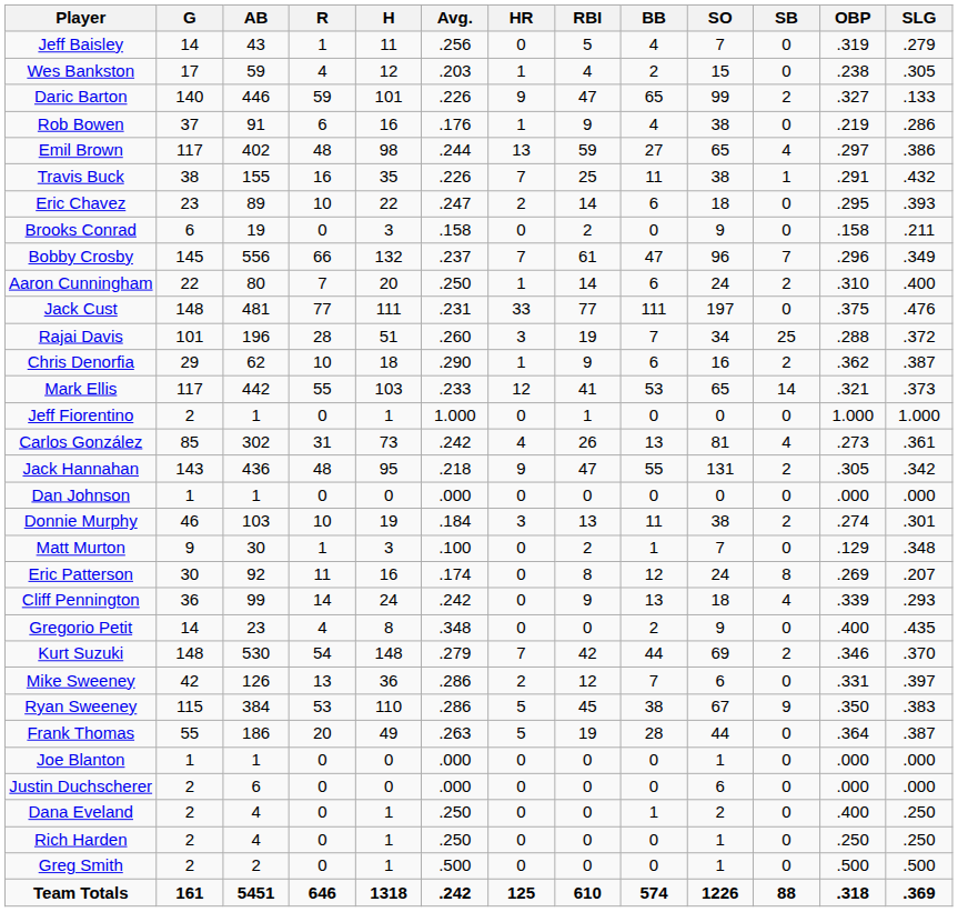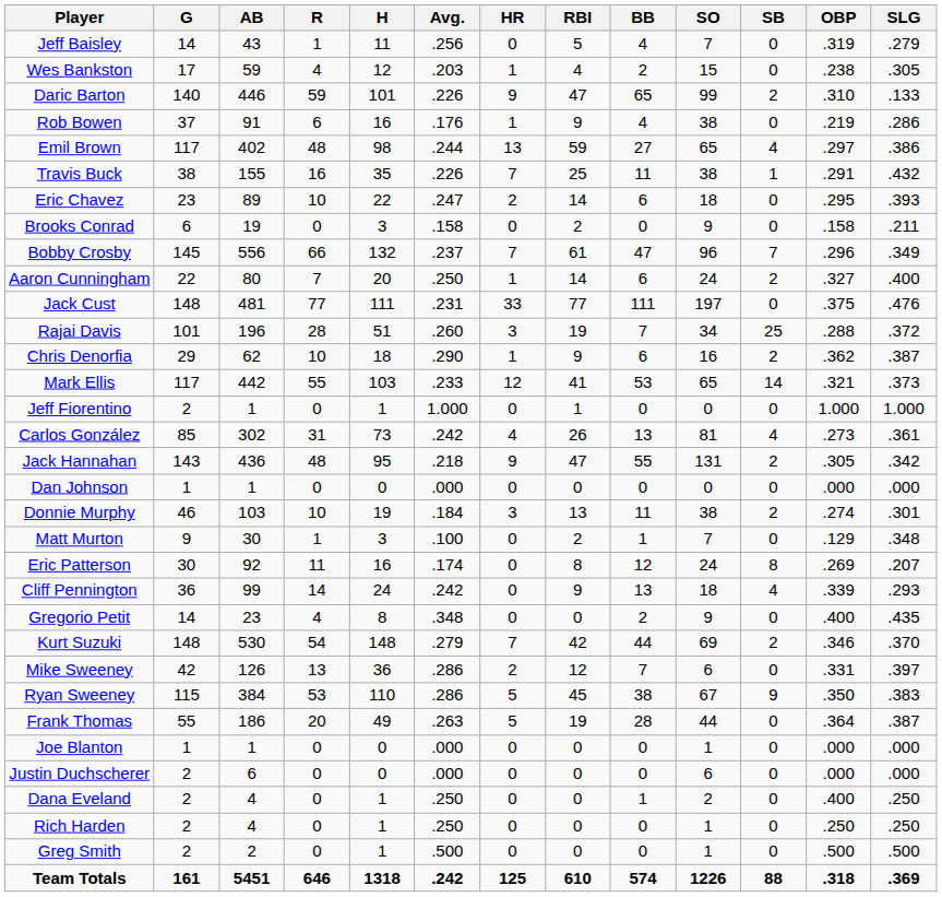 <table class="wikitable sortable">
 <tr>
 <th bgcolor="#DDDDFF" width="16%">Player</th>
 <th bgcolor="#DDDDFF" width="7%">G</th>
 <th bgcolor="#DDDDFF" width="7%">AB</th>
 <th bgcolor="#DDDDFF" width="7%">R</th>
 <th bgcolor="#DDDDFF" width="7%">H</th>
 <th bgcolor="#DDDDFF" width="7%">Avg.</th>
 <th bgcolor="#DDDDFF" width="7%">HR</th>
 <th bgcolor="#DDDDFF" width="7%">RBI</th>
 <th bgcolor="#DDDDFF" width="7%">BB</th>
 <th bgcolor="#DDDDFF" width="7%">SO</th>
 <th bgcolor="#DDDDFF" width="7%">SB</th>
 <th bgcolor="#DDDDFF" width="7%">OBP</th>
 <th bgcolor="#DDDDFF" width="7%">SLG</th>
 </tr>
 <tr align=center>
 <td><a href='#'>Jeff Baisley</a></td>
 <td>14</td>
 <td>43</td>
 <td>1</td>
 <td>11</td>
 <td>.256</td>
 <td>0</td>
 <td>5</td>
 <td>4</td>
 <td>7</td>
 <td>0</td>
 <td>.319</td>
 <td>.279</td>
 </tr>
 <tr align=center>
 <td><a href='#'>Wes Bankston</a></td>
 <td>17</td>
 <td>59</td>
 <td>4</td>
 <td>12</td>
 <td>.203</td>
 <td>1</td>
 <td>4</td>
 <td>2</td>
 <td>15</td>
 <td>0</td>
 <td>.238</td>
 <td>.305</td>
 </tr>
 <tr align=center>
 <td><a href='#'>Daric Barton</a></td>
 <td>140</td>
 <td>446</td>
 <td>59</td>
 <td>101</td>
 <td>.226</td>
 <td>9</td>
 <td>47</td>
 <td>65</td>
 <td>99</td>
 <td>2</td>
-<td>.327</td>
+<td>.310</td>
 <td>.133</td>
 </tr>
 <tr align=center>
 <td><a href='#'>Rob Bowen</a></td>
 <td>37</td>
 <td>91</td>
 <td>6</td>
 <td>16</td>
 <td>.176</td>
 <td>1</td>
 <td>9</td>
 <td>4</td>
 <td>38</td>
 <td>0</td>
 <td>.219</td>
 <td>.286</td>
 </tr>
 <tr align=center>
 <td><a href='#'>Emil Brown</a></td>
 <td>117</td>
 <td>402</td>
 <td>48</td>
 <td>98</td>
 <td>.244</td>
 <td>13</td>
 <td>59</td>
 <td>27</td>
 <td>65</td>
 <td>4</td>
 <td>.297</td>
 <td>.386</td>
 </tr>
 <tr align=center>
 <td><a href='#'>Travis Buck</a></td>
 <td>38</td>
 <td>155</td>
 <td>16</td>
 <td>35</td>
 <td>.226</td>
 <td>7</td>
 <td>25</td>
 <td>11</td>
 <td>38</td>
 <td>1</td>
 <td>.291</td>
 <td>.432</td>
 </tr>
 <tr align=center>
 <td><a href='#'>Eric Chavez</a></td>
 <td>23</td>
 <td>89</td>
 <td>10</td>
 <td>22</td>
 <td>.247</td>
 <td>2</td>
 <td>14</td>
 <td>6</td>
 <td>18</td>
 <td>0</td>
 <td>.295</td>
 <td>.393</td>
 </tr>
 <tr align=center>
 <td><a href='#'>Brooks Conrad</a></td>
 <td>6</td>
 <td>19</td>
 <td>0</td>
 <td>3</td>
 <td>.158</td>
 <td>0</td>
 <td>2</td>
 <td>0</td>
 <td>9</td>
 <td>0</td>
 <td>.158</td>
 <td>.211</td>
 </tr>
 <tr align=center>
 <td><a href='#'>Bobby Crosby</a></td>
 <td>145</td>
 <td>556</td>
 <td>66</td>
 <td>132</td>
 <td>.237</td>
 <td>7</td>
 <td>61</td>
 <td>47</td>
 <td>96</td>
 <td>7</td>
 <td>.296</td>
 <td>.349</td>
 </tr>
 <tr align=center>
 <td><a href='#'>Aaron Cunningham</a></td>
 <td>22</td>
 <td>80</td>
 <td>7</td>
 <td>20</td>
 <td>.250</td>
 <td>1</td>
 <td>14</td>
 <td>6</td>
 <td>24</td>
 <td>2</td>
-<td>.310</td>
+<td>.327</td>
 <td>.400</td>
 </tr>
 <tr align=center>
 <td><a href='#'>Jack Cust</a></td>
 <td>148</td>
 <td>481</td>
 <td>77</td>
 <td>111</td>
 <td>.231</td>
 <td>33</td>
 <td>77</td>
 <td>111</td>
 <td>197</td>
 <td>0</td>
 <td>.375</td>
 <td>.476</td>
 </tr>
 <tr align=center>
 <td><a href='#'>Rajai Davis</a></td>
 <td>101</td>
 <td>196</td>
 <td>28</td>
 <td>51</td>
 <td>.260</td>
 <td>3</td>
 <td>19</td>
 <td>7</td>
 <td>34</td>
 <td>25</td>
 <td>.288</td>
 <td>.372</td>
 </tr>
 <tr align=center>
 <td><a href='#'>Chris Denorfia</a></td>
 <td>29</td>
 <td>62</td>
 <td>10</td>
 <td>18</td>
 <td>.290</td>
 <td>1</td>
 <td>9</td>
 <td>6</td>
 <td>16</td>
 <td>2</td>
 <td>.362</td>
 <td>.387</td>
 </tr>
 <tr align=center>
 <td><a href='#'>Mark Ellis</a></td>
 <td>117</td>
 <td>442</td>
 <td>55</td>
 <td>103</td>
 <td>.233</td>
 <td>12</td>
 <td>41</td>
 <td>53</td>
 <td>65</td>
 <td>14</td>
 <td>.321</td>
 <td>.373</td>
 </tr>
 <tr align=center>
 <td><a href='#'>Jeff Fiorentino</a></td>
 <td>2</td>
 <td>1</td>
 <td>0</td>
 <td>1</td>
 <td>1.000</td>
 <td>0</td>
 <td>1</td>
 <td>0</td>
 <td>0</td>
 <td>0</td>
 <td>1.000</td>
 <td>1.000</td>
 </tr>
 <tr align=center>
 <td><a href='#'>Carlos González</a></td>
 <td>85</td>
 <td>302</td>
 <td>31</td>
 <td>73</td>
 <td>.242</td>
 <td>4</td>
 <td>26</td>
 <td>13</td>
 <td>81</td>
 <td>4</td>
 <td>.273</td>
 <td>.361</td>
 </tr>
 <tr align=center>
 <td><a href='#'>Jack Hannahan</a></td>
 <td>143</td>
 <td>436</td>
 <td>48</td>
 <td>95</td>
 <td>.218</td>
 <td>9</td>
 <td>47</td>
 <td>55</td>
 <td>131</td>
 <td>2</td>
 <td>.305</td>
 <td>.342</td>
 </tr>
 <tr align=center>
 <td><a href='#'>Dan Johnson</a></td>
 <td>1</td>
 <td>1</td>
 <td>0</td>
 <td>0</td>
 <td>.000</td>
 <td>0</td>
 <td>0</td>
 <td>0</td>
 <td>0</td>
 <td>0</td>
 <td>.000</td>
 <td>.000</td>
 </tr>
 <tr align=center>
 <td><a href='#'>Donnie Murphy</a></td>
 <td>46</td>
 <td>103</td>
 <td>10</td>
 <td>19</td>
 <td>.184</td>
 <td>3</td>
 <td>13</td>
 <td>11</td>
 <td>38</td>
 <td>2</td>
 <td>.274</td>
 <td>.301</td>
 </tr>
 <tr align=center>
 <td><a href='#'>Matt Murton</a></td>
 <td>9</td>
 <td>30</td>
 <td>1</td>
 <td>3</td>
 <td>.100</td>
 <td>0</td>
 <td>2</td>
 <td>1</td>
 <td>7</td>
 <td>0</td>
 <td>.129</td>
 <td>.348</td>
 </tr>
 <tr align=center>
 <td><a href='#'>Eric Patterson</a></td>
 <td>30</td>
 <td>92</td>
 <td>11</td>
 <td>16</td>
 <td>.174</td>
 <td>0</td>
 <td>8</td>
 <td>12</td>
 <td>24</td>
 <td>8</td>
 <td>.269</td>
 <td>.207</td>
 </tr>
 <tr align=center>
 <td><a href='#'>Cliff Pennington</a></td>
 <td>36</td>
 <td>99</td>
 <td>14</td>
 <td>24</td>
 <td>.242</td>
 <td>0</td>
 <td>9</td>
 <td>13</td>
 <td>18</td>
 <td>4</td>
 <td>.339</td>
 <td>.293</td>
 </tr>
 <tr align=center>
 <td><a href='#'>Gregorio Petit</a></td>
 <td>14</td>
 <td>23</td>
 <td>4</td>
 <td>8</td>
 <td>.348</td>
 <td>0</td>
 <td>0</td>
 <td>2</td>
 <td>9</td>
 <td>0</td>
 <td>.400</td>
 <td>.435</td>
 </tr>
 <tr align=center>
 <td><a href='#'>Kurt Suzuki</a></td>
 <td>148</td>
 <td>530</td>
 <td>54</td>
 <td>148</td>
 <td>.279</td>
 <td>7</td>
 <td>42</td>
 <td>44</td>
 <td>69</td>
 <td>2</td>
 <td>.346</td>
 <td>.370</td>
 </tr>
 <tr align=center>
 <td><a href='#'>Mike Sweeney</a></td>
 <td>42</td>
 <td>126</td>
 <td>13</td>
 <td>36</td>
 <td>.286</td>
 <td>2</td>
 <td>12</td>
 <td>7</td>
 <td>6</td>
 <td>0</td>
 <td>.331</td>
 <td>.397</td>
 </tr>
 <tr align=center>
 <td><a href='#'>Ryan Sweeney</a></td>
 <td>115</td>
 <td>384</td>
 <td>53</td>
 <td>110</td>
 <td>.286</td>
 <td>5</td>
 <td>45</td>
 <td>38</td>
 <td>67</td>
 <td>9</td>
 <td>.350</td>
 <td>.383</td>
 </tr>
 <tr align=center>
 <td><a href='#'>Frank Thomas</a></td>
 <td>55</td>
 <td>186</td>
 <td>20</td>
 <td>49</td>
 <td>.263</td>
 <td>5</td>
 <td>19</td>
 <td>28</td>
 <td>44</td>
 <td>0</td>
 <td>.364</td>
 <td>.387</td>
 </tr>
 <tr align=center>
 <td><a href='#'>Joe Blanton</a></td>
 <td>1</td>
 <td>1</td>
 <td>0</td>
 <td>0</td>
 <td>.000</td>
 <td>0</td>
 <td>0</td>
 <td>0</td>
 <td>1</td>
 <td>0</td>
 <td>.000</td>
 <td>.000</td>
 </tr>
 <tr align=center>
 <td><a href='#'>Justin Duchscherer</a></td>
 <td>2</td>
 <td>6</td>
 <td>0</td>
 <td>0</td>
 <td>.000</td>
 <td>0</td>
 <td>0</td>
 <td>0</td>
 <td>6</td>
 <td>0</td>
 <td>.000</td>
 <td>.000</td>
 </tr>
 <tr align=center>
 <td><a href='#'>Dana Eveland</a></td>
 <td>2</td>
 <td>4</td>
 <td>0</td>
 <td>1</td>
 <td>.250</td>
 <td>0</td>
 <td>0</td>
 <td>1</td>
 <td>2</td>
 <td>0</td>
 <td>.400</td>
 <td>.250</td>
 </tr>
 <tr align=center>
 <td><a href='#'>Rich Harden</a></td>
 <td>2</td>
 <td>4</td>
 <td>0</td>
 <td>1</td>
 <td>.250</td>
 <td>0</td>
 <td>0</td>
 <td>0</td>
 <td>1</td>
 <td>0</td>
 <td>.250</td>
 <td>.250</td>
 </tr>
 <tr align=center>
 <td><a href='#'>Greg Smith</a></td>
 <td>2</td>
 <td>2</td>
 <td>0</td>
 <td>1</td>
 <td>.500</td>
 <td>0</td>
 <td>0</td>
 <td>0</td>
 <td>1</td>
 <td>0</td>
 <td>.500</td>
 <td>.500</td>
 </tr>
 <tr align=center>
 <td><strong>Team Totals</strong></td>
 <td><strong>161</strong></td>
 <td><strong>5451</strong></td>
 <td><strong>646</strong></td>
 <td><strong>1318</strong></td>
 <td><strong>.242</strong></td>
 <td><strong>125</strong></td>
 <td><strong>610</strong></td>
 <td><strong>574</strong></td>
 <td><strong>1226</strong></td>
 <td><strong>88</strong></td>
 <td><strong>.318</strong></td>
 <td><strong>.369</strong></td>
 </tr>
 </table>
